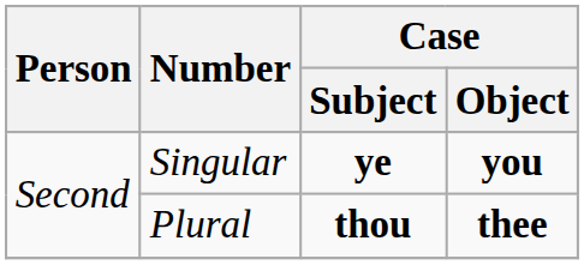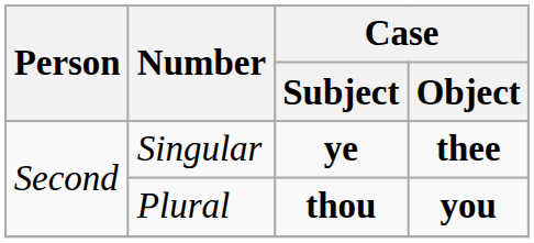 <table class="wikitable floatright" border="1">
 <tr>
 <th rowspan="2">Person</th>
 <th rowspan="2">Number</th>
 <th colspan="2">Case</th>
 </tr>
 <tr>
 <th>Subject</th>
 <th>Object</th>
 </tr>
 <tr>
 <td rowspan="2"><em>Second</em></td>
 <td><em>Singular</em></td>
 <td style="text-align: center;"><strong>ye</strong></td>
-<td style="text-align: center;"><strong>you</strong></td>
+<td style="text-align: center;"><strong>thee</strong></td>
 </tr>
 <tr>
 <td><em>Plural</em></td>
 <td style="text-align: center;"><strong>thou</strong></td>
-<td style="text-align: center;"><strong>thee</strong></td>
+<td style="text-align: center;"><strong>you</strong></td>
 </tr>
 <tr>
 </tr>
 </table>
